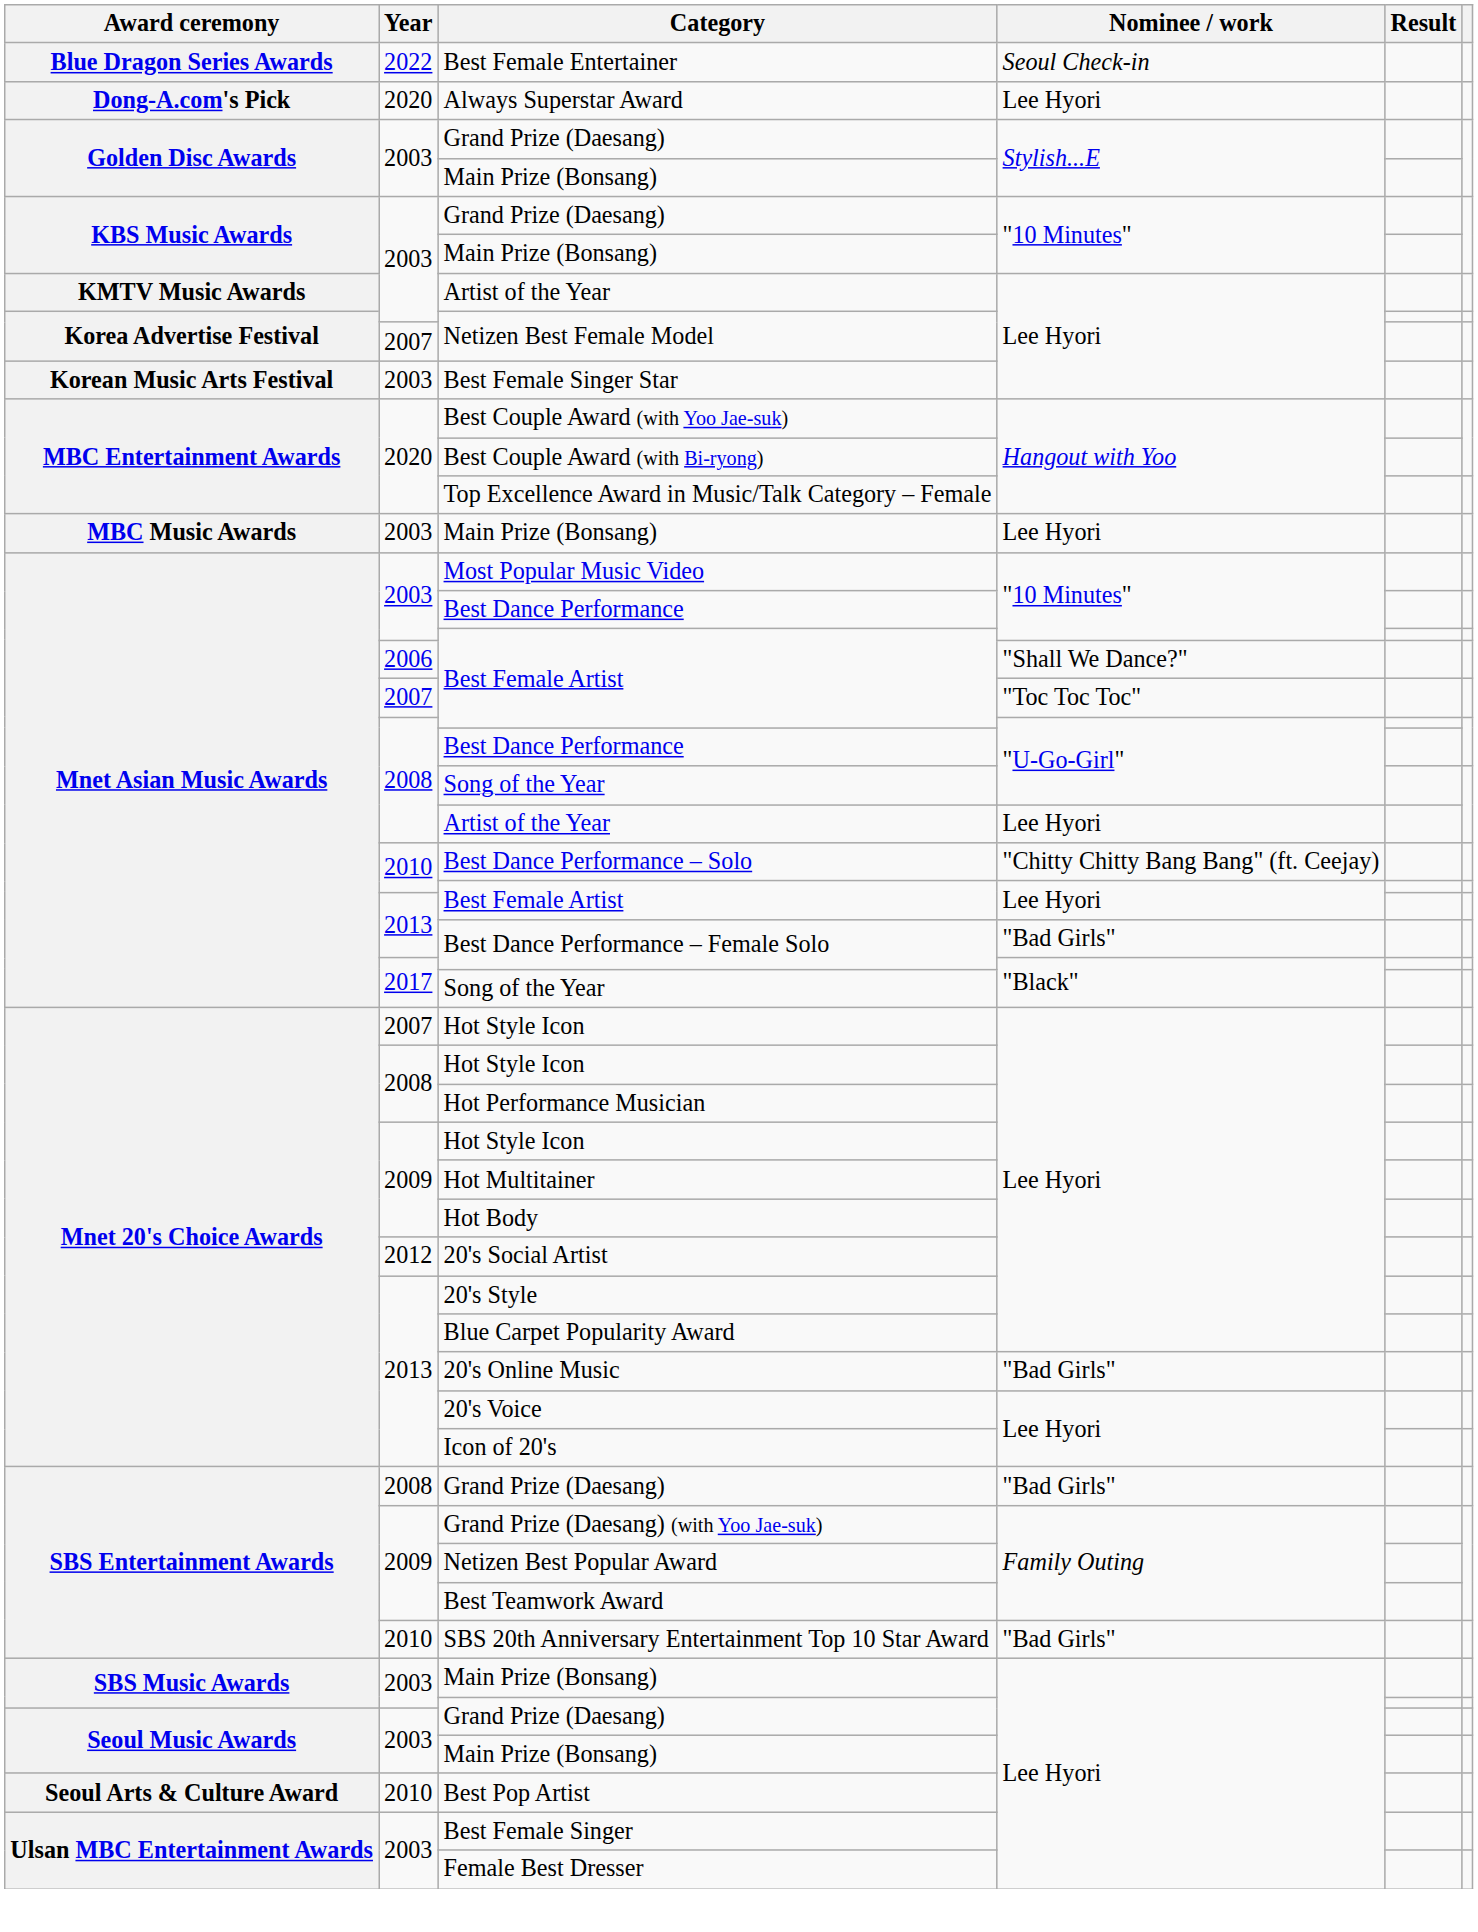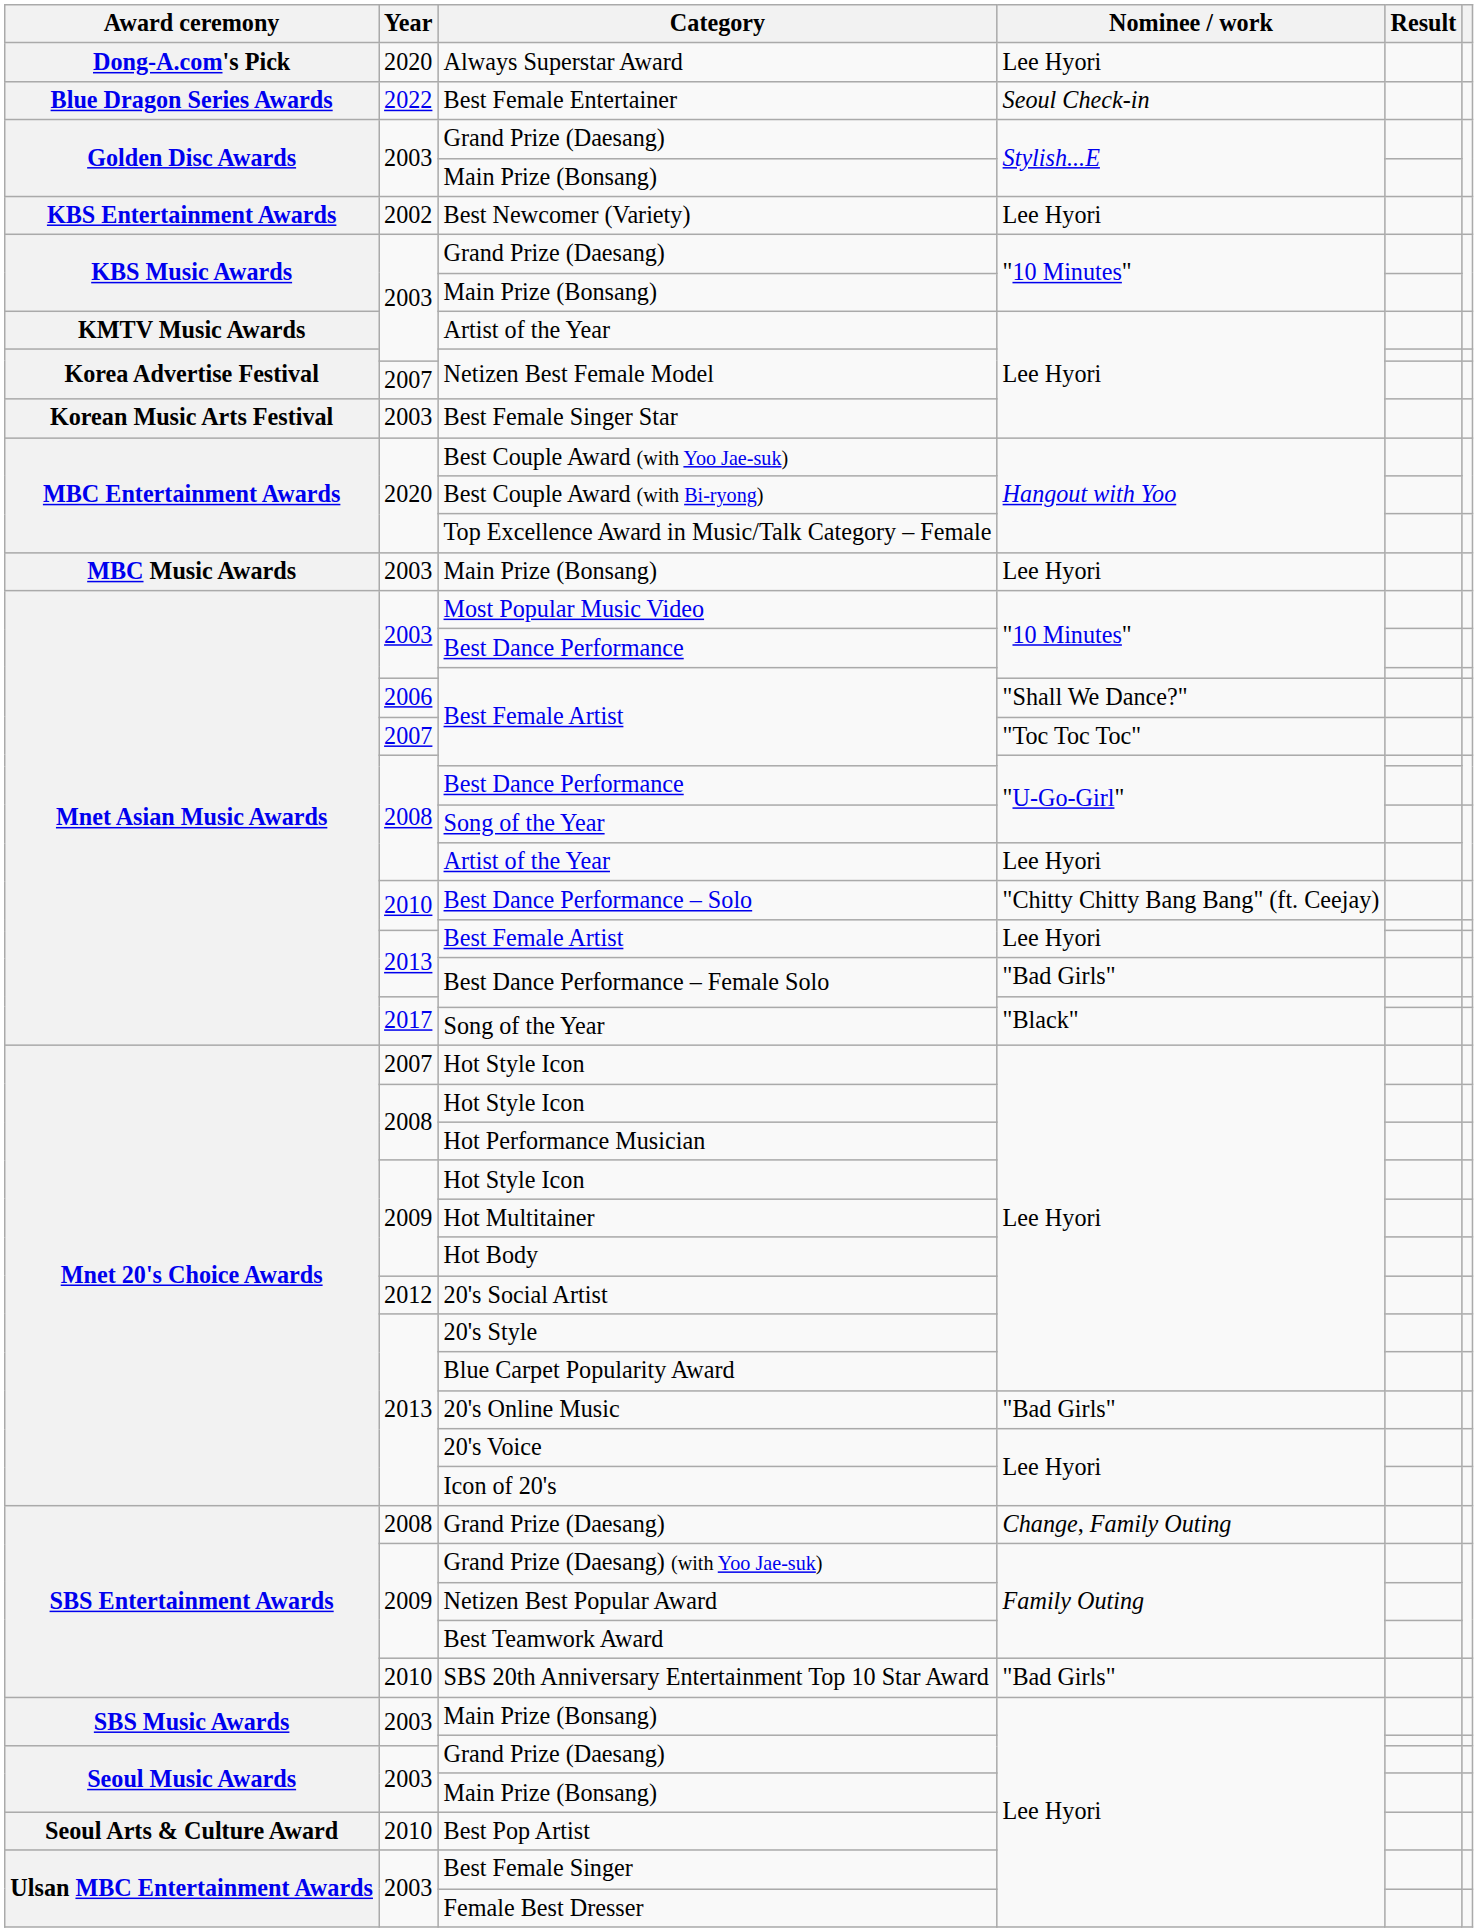 <table class="sortable wikitable plainrowheaders">
 <tr>
 <th scope="col">Award ceremony</th>
 <th scope="col">Year</th>
 <th scope="col">Category</th>
 <th scope="col">Nominee / work</th>
 <th scope="col">Result</th>
 <th scope="col" class="unsortable"></th>
 </tr>
 <tr>
+<th scope="row"><a href='#'>Dong-A.com</a>'s Pick</th>
+<td style="text-align:center">2020</td>
+<td>Always Superstar Award</td>
+<td>Lee Hyori</td>
+<td></td>
+<td></td>
+</tr>
+<tr>
 <th scope="row"><a href='#'>Blue Dragon Series Awards</a></th>
 <td style="text-align:center"><a href='#'>2022</a></td>
 <td>Best Female Entertainer</td>
 <td rowspan="1"><em>Seoul Check-in</em></td>
 <td></td>
 <td style="text-align:center"></td>
-</tr>
-<tr>
-<th scope="row"><a href='#'>Dong-A.com</a>'s Pick</th>
-<td style="text-align:center">2020</td>
-<td>Always Superstar Award</td>
-<td>Lee Hyori</td>
-<td></td>
-<td></td>
 </tr>
 <tr>
 <th scope="row" rowspan="2"><a href='#'>Golden Disc Awards</a></th>
 <td style="text-align:center" rowspan="2">2003</td>
 <td>Grand Prize (Daesang)</td>
 <td rowspan="2"><em><a href='#'>Stylish...E</a></em></td>
 <td></td>
 <td style="text-align:center" rowspan="2"></td>
 </tr>
 <tr>
 <td>Main Prize (Bonsang)</td>
+<td></td>
+</tr>
+<tr>
+<th scope="row"><a href='#'>KBS Entertainment Awards</a></th>
+<td style="text-align:center">2002</td>
+<td>Best Newcomer (Variety)</td>
+<td>Lee Hyori</td>
+<td></td>
 <td></td>
 </tr>
 <tr>
 <th scope="row" rowspan="2"><a href='#'>KBS Music Awards</a></th>
 <td rowspan="4" style="text-align:center">2003</td>
 <td>Grand Prize (Daesang)</td>
 <td rowspan="2">"<a href='#'>10 Minutes</a>"</td>
 <td></td>
 <td style="text-align:center" rowspan="2"></td>
 </tr>
 <tr>
 <td>Main Prize (Bonsang)</td>
 <td></td>
 </tr>
 <tr>
 <th scope="row">KMTV Music Awards</th>
 <td>Artist of the Year</td>
 <td rowspan="4">Lee Hyori</td>
 <td></td>
 <td></td>
 </tr>
 <tr>
 <th scope="row" rowspan="2">Korea Advertise Festival</th>
 <td rowspan="2">Netizen Best Female Model</td>
 <td></td>
 <td></td>
 </tr>
 <tr>
 <td style="text-align:center">2007</td>
 <td></td>
 <td></td>
 </tr>
 <tr>
 <th scope="row">Korean Music Arts Festival</th>
 <td style="text-align:center">2003</td>
 <td>Best Female Singer Star</td>
 <td></td>
 <td></td>
 </tr>
 <tr>
 <th scope="row" rowspan="3"><a href='#'>MBC Entertainment Awards</a></th>
 <td style="text-align:center" rowspan="3">2020</td>
 <td>Best Couple Award <small>(with <a href='#'>Yoo Jae-suk</a>)</small></td>
 <td rowspan="3"><em><a href='#'>Hangout with Yoo</a></em></td>
 <td></td>
 <td style="text-align:center" rowspan="2"></td>
 </tr>
 <tr>
 <td>Best Couple Award <small>(with <a href='#'>Bi-ryong</a>)</small></td>
 <td></td>
 </tr>
 <tr>
 <td>Top Excellence Award in Music/Talk Category  – Female</td>
 <td></td>
 <td style="text-align:center"></td>
 </tr>
 <tr>
 <th scope="row"><a href='#'>MBC</a> Music Awards</th>
 <td style="text-align:center">2003</td>
 <td>Main Prize (Bonsang)</td>
 <td>Lee Hyori</td>
 <td></td>
 <td></td>
 </tr>
 <tr>
 <th scope="row" rowspan="15"><a href='#'>Mnet Asian Music Awards</a></th>
 <td style="text-align:center" rowspan=3><a href='#'>2003</a></td>
 <td><a href='#'>Most Popular Music Video</a></td>
 <td rowspan="3">"<a href='#'>10 Minutes</a>"</td>
 <td></td>
 <td style="text-align:center"></td>
 </tr>
 <tr>
 <td><a href='#'>Best Dance Performance</a></td>
 <td></td>
 <td></td>
 </tr>
 <tr>
 <td rowspan="4"><a href='#'>Best Female Artist</a></td>
 <td></td>
 <td style="text-align:center"></td>
 </tr>
 <tr>
 <td style="text-align:center"><a href='#'>2006</a></td>
 <td>"Shall We Dance?"</td>
 <td></td>
 <td></td>
 </tr>
 <tr>
 <td style="text-align:center"><a href='#'>2007</a></td>
 <td>"Toc Toc Toc"</td>
 <td></td>
 <td style="text-align:center"></td>
 </tr>
 <tr>
 <td style="text-align:center" rowspan="4"><a href='#'>2008</a></td>
 <td rowspan="3">"<a href='#'>U-Go-Girl</a>"</td>
 <td></td>
 <td style="text-align:center" rowspan="2"></td>
 </tr>
 <tr>
 <td><a href='#'>Best Dance Performance</a></td>
 <td></td>
 </tr>
 <tr>
 <td><a href='#'>Song of the Year</a></td>
 <td></td>
 <td style="text-align:center" rowspan="2"></td>
 </tr>
 <tr>
 <td><a href='#'>Artist of the Year</a></td>
 <td>Lee Hyori</td>
 <td></td>
 </tr>
 <tr>
 <td style="text-align:center" rowspan="2"><a href='#'>2010</a></td>
 <td><a href='#'>Best Dance Performance – Solo</a></td>
 <td>"Chitty Chitty Bang Bang" (ft. Ceejay)</td>
 <td></td>
 <td style="text-align:center"></td>
 </tr>
 <tr>
 <td rowspan="2"><a href='#'>Best Female Artist</a></td>
 <td rowspan="2">Lee Hyori</td>
 <td></td>
 <td></td>
 </tr>
 <tr>
 <td style="text-align:center" rowspan="2"><a href='#'>2013</a></td>
 <td></td>
 <td></td>
 </tr>
 <tr>
 <td rowspan="2">Best Dance Performance – Female Solo</td>
 <td>"Bad Girls"</td>
 <td></td>
 <td></td>
 </tr>
 <tr>
 <td style="text-align:center" rowspan="2"><a href='#'>2017</a></td>
 <td rowspan="2">"Black"</td>
 <td></td>
 <td></td>
 </tr>
 <tr>
 <td>Song of the Year</td>
 <td></td>
 <td></td>
 </tr>
 <tr>
 <th scope="row" rowspan="12"><a href='#'>Mnet 20's Choice Awards</a></th>
 <td style="text-align:center">2007</td>
 <td>Hot Style Icon</td>
 <td rowspan="9">Lee Hyori</td>
 <td></td>
 <td></td>
 </tr>
 <tr>
 <td style="text-align:center" rowspan="2">2008</td>
 <td>Hot Style Icon</td>
 <td></td>
 <td></td>
 </tr>
 <tr>
 <td>Hot Performance Musician</td>
 <td></td>
 <td></td>
 </tr>
 <tr>
 <td style="text-align:center" rowspan="3">2009</td>
 <td>Hot Style Icon</td>
 <td></td>
 <td></td>
 </tr>
 <tr>
 <td>Hot Multitainer</td>
 <td></td>
 <td></td>
 </tr>
 <tr>
 <td>Hot Body</td>
 <td></td>
 <td></td>
 </tr>
 <tr>
 <td style="text-align:center">2012</td>
 <td>20's Social Artist</td>
 <td></td>
 <td style="text-align:center"></td>
 </tr>
 <tr>
 <td style="text-align:center" rowspan="5">2013</td>
 <td>20's Style</td>
 <td></td>
 <td></td>
 </tr>
 <tr>
 <td>Blue Carpet Popularity Award</td>
 <td></td>
 <td></td>
 </tr>
 <tr>
 <td>20's Online Music</td>
 <td>"Bad Girls"</td>
 <td></td>
 <td></td>
 </tr>
 <tr>
 <td>20's Voice</td>
 <td rowspan="2">Lee Hyori</td>
 <td></td>
 <td></td>
 </tr>
 <tr>
 <td>Icon of 20's</td>
 <td></td>
 <td></td>
 </tr>
 <tr>
 <th scope="row" rowspan="5"><a href='#'>SBS Entertainment Awards</a></th>
 <td style="text-align:center">2008</td>
 <td>Grand Prize (Daesang)</td>
-<td>"Bad Girls"</td>
+<td><em>Change</em>, <em>Family Outing</em></td>
 <td></td>
 <td></td>
 </tr>
 <tr>
 <td style="text-align:center" rowspan="3">2009</td>
 <td>Grand Prize (Daesang) <small>(with <a href='#'>Yoo Jae-suk</a>)</small></td>
 <td rowspan="3"><em>Family Outing</em></td>
 <td></td>
 <td style="text-align:center" rowspan="3"></td>
 </tr>
 <tr>
 <td>Netizen Best Popular Award</td>
 <td></td>
 </tr>
 <tr>
 <td>Best Teamwork Award</td>
 <td></td>
 </tr>
 <tr>
 <td style="text-align:center">2010</td>
 <td>SBS 20th Anniversary Entertainment Top 10 Star Award</td>
 <td>"Bad Girls"</td>
 <td></td>
 <td style="text-align:center"></td>
 </tr>
 <tr>
 <th scope="row" rowspan="2"><a href='#'>SBS Music Awards</a></th>
 <td style="text-align:center" rowspan="2">2003</td>
 <td>Main Prize (Bonsang)</td>
 <td rowspan="7">Lee Hyori</td>
 <td></td>
 <td></td>
 </tr>
 <tr>
 <td rowspan="2">Grand Prize (Daesang)</td>
 <td></td>
 <td></td>
 </tr>
 <tr>
 <th scope="row" rowspan="2"><a href='#'>Seoul Music Awards</a></th>
 <td style="text-align:center" rowspan="2">2003</td>
 <td></td>
 <td></td>
 </tr>
 <tr>
 <td>Main Prize (Bonsang)</td>
 <td></td>
 <td></td>
 </tr>
 <tr>
 <th scope="row">Seoul Arts & Culture Award</th>
 <td style="text-align:center">2010</td>
 <td>Best Pop Artist</td>
 <td></td>
 <td style="text-align:center"></td>
 </tr>
 <tr>
 <th scope="row" rowspan="2">Ulsan <a href='#'>MBC Entertainment Awards</a></th>
 <td style="text-align:center" rowspan="2">2003</td>
 <td>Best Female Singer</td>
 <td></td>
 <td></td>
 </tr>
 <tr>
 <td>Female Best Dresser</td>
 <td></td>
 <td></td>
 </tr>
 </table>
